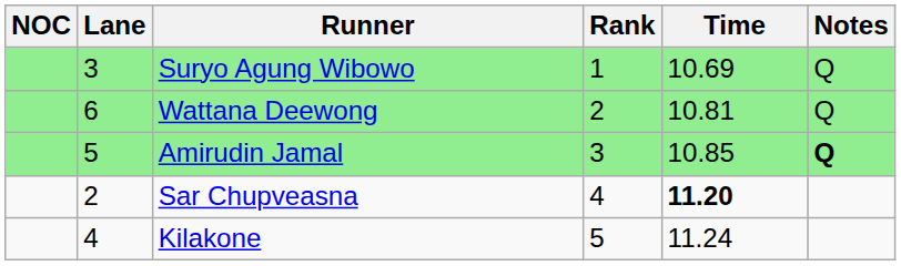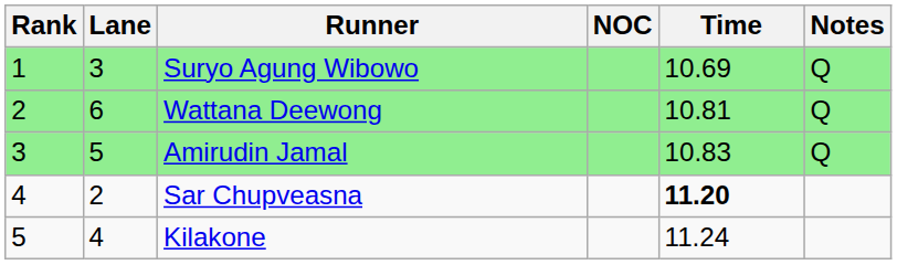 <table class="wikitable sortable" style="text-align:Left">
 <tr>
-<th width=10>NOC</th>
+<th width=10>Rank</th>
 <th width=10>Lane</th>
 <th width=250>Runner</th>
-<th width=10>Rank</th>
+<th width=10>NOC</th>
 <th width=80>Time</th>
 <th width=10>Notes</th>
 </tr>
 <tr bgcolor=lightgreen>
-<td></td>
+<td>1</td>
 <td>3</td>
 <td><a href='#'>Suryo Agung Wibowo</a></td>
-<td>1</td>
+<td></td>
 <td>10.69</td>
 <td>Q</td>
 </tr>
 <tr bgcolor=lightgreen>
-<td></td>
+<td>2</td>
 <td>6</td>
 <td><a href='#'>Wattana Deewong</a></td>
-<td>2</td>
+<td></td>
 <td>10.81</td>
 <td>Q</td>
 </tr>
 <tr bgcolor=lightgreen>
-<td></td>
+<td>3</td>
 <td>5</td>
 <td><a href='#'>Amirudin Jamal</a></td>
-<td>3</td>
-<td>10.85</td>
-<td><strong>Q</strong></td>
+<td></td>
+<td>10.83</td>
+<td>Q</td>
 </tr>
 <tr>
-<td></td>
+<td>4</td>
 <td>2</td>
 <td><a href='#'>Sar Chupveasna</a></td>
-<td>4</td>
+<td></td>
 <td><strong>11.20</strong></td>
 <td></td>
 </tr>
 <tr>
-<td></td>
+<td>5</td>
 <td>4</td>
 <td><a href='#'>Kilakone</a></td>
-<td>5</td>
+<td></td>
 <td>11.24</td>
 <td></td>
 </tr>
 </table>
